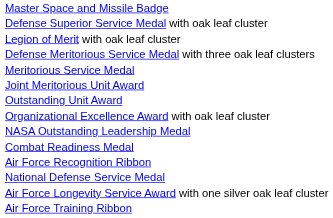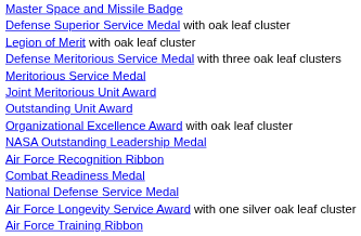 <table>
 <tr>
 <td></td>
 <td><a href='#'>Master Space and Missile Badge</a></td>
 </tr>
 <tr>
 <td></td>
 <td><a href='#'>Defense Superior Service Medal</a> with oak leaf cluster</td>
 </tr>
 <tr>
 <td></td>
 <td><a href='#'>Legion of Merit</a> with oak leaf cluster</td>
 </tr>
 <tr>
 <td></td>
 <td><a href='#'>Defense Meritorious Service Medal</a> with three oak leaf clusters</td>
 </tr>
 <tr>
 <td></td>
 <td><a href='#'>Meritorious Service Medal</a></td>
 </tr>
 <tr>
 <td></td>
 <td><a href='#'>Joint Meritorious Unit Award</a></td>
 </tr>
 <tr>
 <td></td>
 <td><a href='#'>Outstanding Unit Award</a></td>
 </tr>
 <tr>
 <td></td>
 <td><a href='#'>Organizational Excellence Award</a> with oak leaf cluster</td>
 </tr>
 <tr>
 <td></td>
 <td><a href='#'>NASA Outstanding Leadership Medal</a></td>
 </tr>
 <tr>
 <td></td>
-<td><a href='#'>Combat Readiness Medal</a></td>
+<td><a href='#'>Air Force Recognition Ribbon</a></td>
 </tr>
 <tr>
 <td></td>
-<td><a href='#'>Air Force Recognition Ribbon</a></td>
+<td><a href='#'>Combat Readiness Medal</a></td>
 </tr>
 <tr>
 <td></td>
 <td><a href='#'>National Defense Service Medal</a></td>
 </tr>
 <tr>
 <td></td>
 <td><a href='#'>Air Force Longevity Service Award</a> with one silver oak leaf cluster</td>
 </tr>
 <tr>
 <td></td>
 <td><a href='#'>Air Force Training Ribbon</a></td>
 </tr>
 </table>
